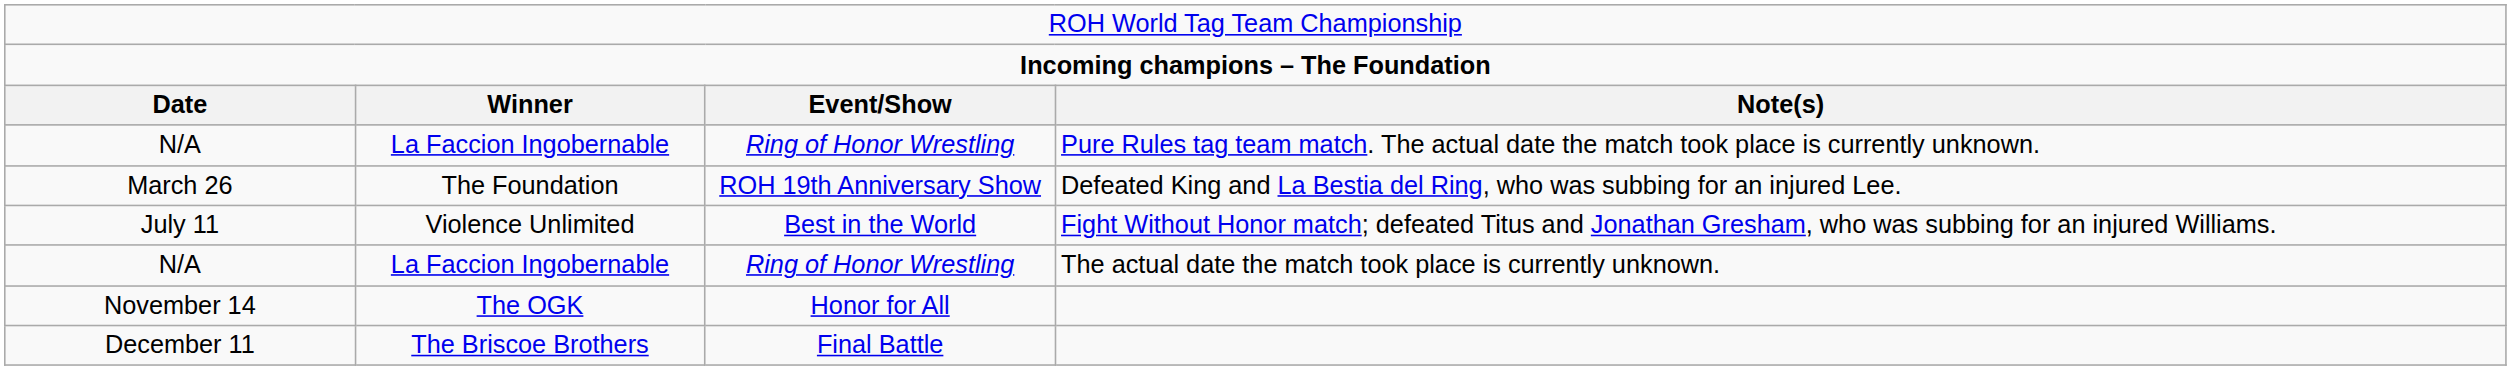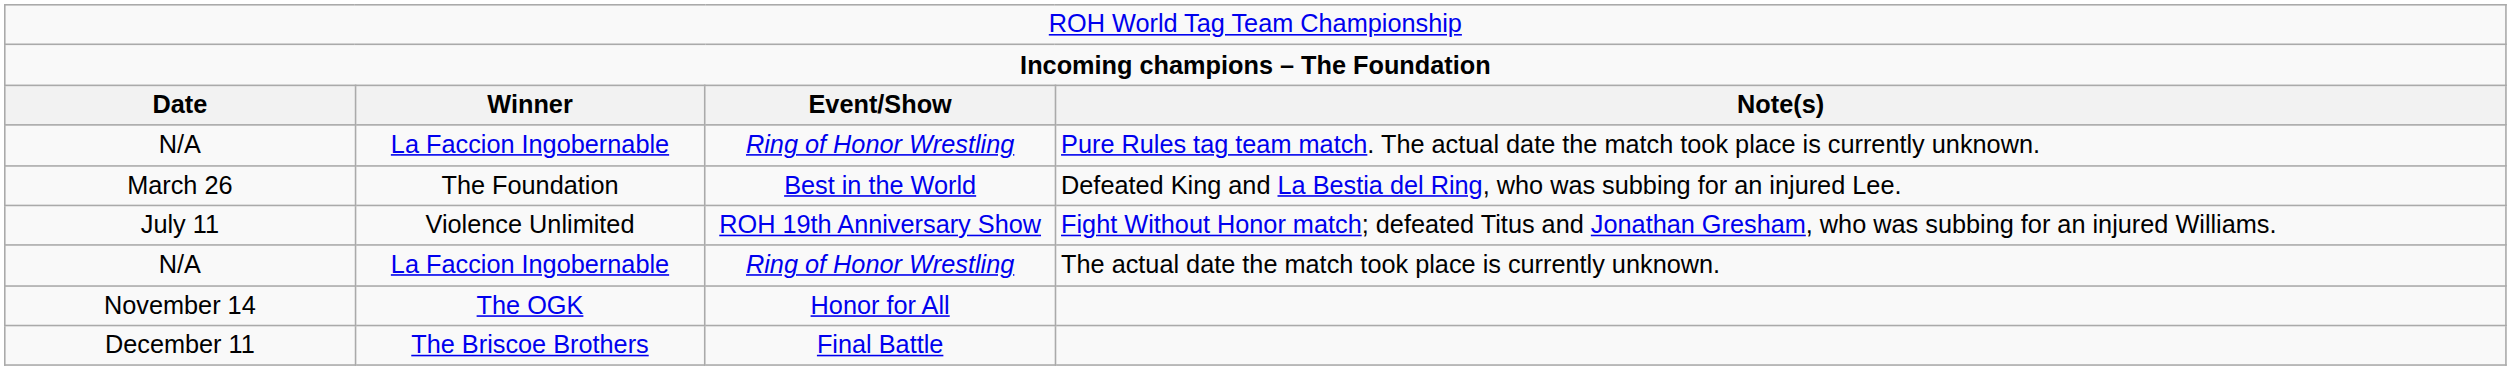 <table class="wikitable" style="text-align:center; width:100%;">
 <tr>
 <td colspan="4" style="text-align: center;"><a href='#'>ROH World Tag Team Championship</a></td>
 </tr>
 <tr>
 <td colspan="4" style="text-align: center;"><strong>Incoming champions – The Foundation </strong></td>
 </tr>
 <tr>
 <th width=14%>Date</th>
 <th width=14%>Winner</th>
 <th width=14%>Event/Show</th>
 <th width=58%>Note(s)</th>
 </tr>
 <tr>
 <td>N/A<br></td>
 <td><a href='#'>La Faccion Ingobernable</a><br></td>
 <td><em><a href='#'>Ring of Honor Wrestling</a></em></td>
 <td align=left><a href='#'>Pure Rules tag team match</a>. The actual date the match took place is currently unknown.</td>
 </tr>
 <tr>
 <td>March 26</td>
 <td>The Foundation<br></td>
-<td><a href='#'>ROH 19th Anniversary Show</a></td>
+<td><a href='#'>Best in the World</a></td>
 <td align=left>Defeated King and <a href='#'>La Bestia del Ring</a>, who was subbing for an injured Lee.</td>
 </tr>
 <tr>
 <td>July 11</td>
 <td>Violence Unlimited<br></td>
-<td><a href='#'>Best in the World</a></td>
+<td><a href='#'>ROH 19th Anniversary Show</a></td>
 <td align=left><a href='#'>Fight Without Honor match</a>; defeated Titus and <a href='#'>Jonathan Gresham</a>, who was subbing for an injured Williams.</td>
 </tr>
 <tr>
 <td>N/A<br></td>
 <td><a href='#'>La Faccion Ingobernable</a><br></td>
 <td><em><a href='#'>Ring of Honor Wrestling</a></em></td>
 <td align=left>The actual date the match took place is currently unknown.</td>
 </tr>
 <tr>
 <td>November 14</td>
 <td><a href='#'>The OGK</a><br></td>
 <td><a href='#'>Honor for All</a></td>
 <td></td>
 </tr>
 <tr>
 <td>December 11</td>
 <td><a href='#'>The Briscoe Brothers</a><br></td>
 <td><a href='#'>Final Battle</a></td>
 <td></td>
 </tr>
 </table>
